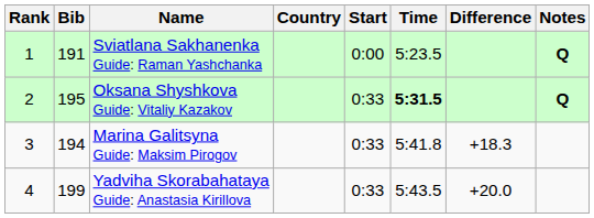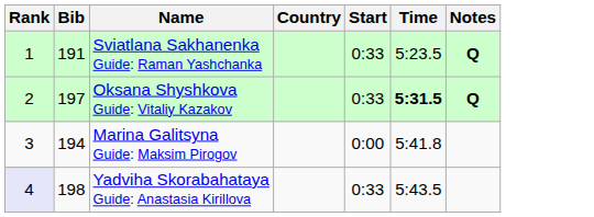 <table class="wikitable sortable" style="text-align:center">
 <tr>
 <th>Rank</th>
 <th>Bib</th>
 <th>Name</th>
 <th>Country</th>
 <th>Start</th>
 <th>Time</th>
-<th>Difference</th>
 <th>Notes</th>
 </tr>
 <tr bgcolor=ccffcc>
 <td>1</td>
 <td>191</td>
 <td align=left><a href='#'>Sviatlana Sakhanenka</a><br><small><a href='#'>Guide</a>: <a href='#'>Raman Yashchanka</a></small></td>
 <td align=left></td>
-<td>0:00</td>
+<td>0:33</td>
 <td>5:23.5</td>
-<td></td>
 <td><strong>Q</strong></td>
 </tr>
 <tr bgcolor=ccffcc>
 <td>2</td>
-<td>195</td>
+<td>197</td>
 <td align=left><a href='#'>Oksana Shyshkova</a><br><small><a href='#'>Guide</a>: <a href='#'>Vitaliy Kazakov</a></small></td>
 <td align=left></td>
 <td>0:33</td>
 <td><strong>5:31.5</strong></td>
-<td></td>
 <td><strong>Q</strong></td>
 </tr>
 <tr>
 <td>3</td>
 <td>194</td>
 <td align=left><a href='#'>Marina Galitsyna</a><br><small><a href='#'>Guide</a>: <a href='#'>Maksim Pirogov</a></small></td>
 <td align=left></td>
-<td>0:33</td>
+<td>0:00</td>
 <td>5:41.8</td>
-<td>+18.3</td>
 <td></td>
 </tr>
 <tr>
-<td>4</td>
-<td>199</td>
+<td style="background: lavender;">4</td>
+<td>198</td>
 <td align=left><a href='#'>Yadviha Skorabahataya</a><br><small><a href='#'>Guide</a>: <a href='#'>Anastasia Kirillova</a></small></td>
 <td align=left></td>
 <td>0:33</td>
 <td>5:43.5</td>
-<td>+20.0</td>
 <td></td>
 </tr>
 </table>
